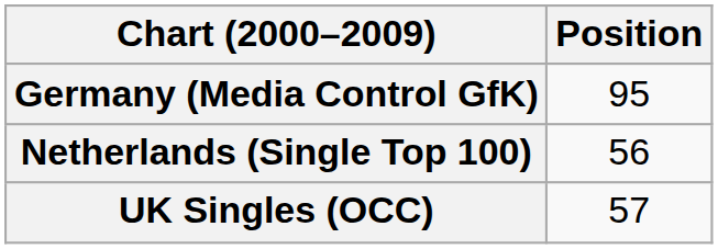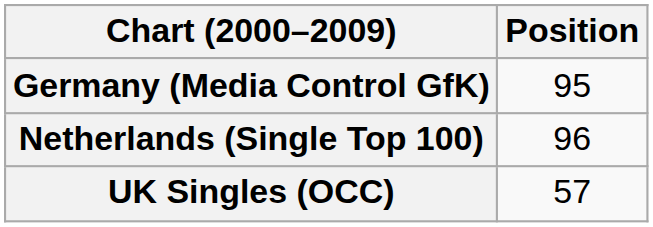 <table class="wikitable sortable plainrowheaders" style="text-align:center">
 <tr>
 <th scope="col">Chart (2000–2009)</th>
 <th scope="col">Position</th>
 </tr>
 <tr>
 <th scope="row">Germany (Media Control GfK)</th>
 <td>95</td>
 </tr>
 <tr>
 <th scope="row">Netherlands (Single Top 100)</th>
-<td>56</td>
+<td>96</td>
 </tr>
 <tr>
 <th scope="row">UK Singles (OCC)</th>
 <td>57</td>
 </tr>
 </table>
